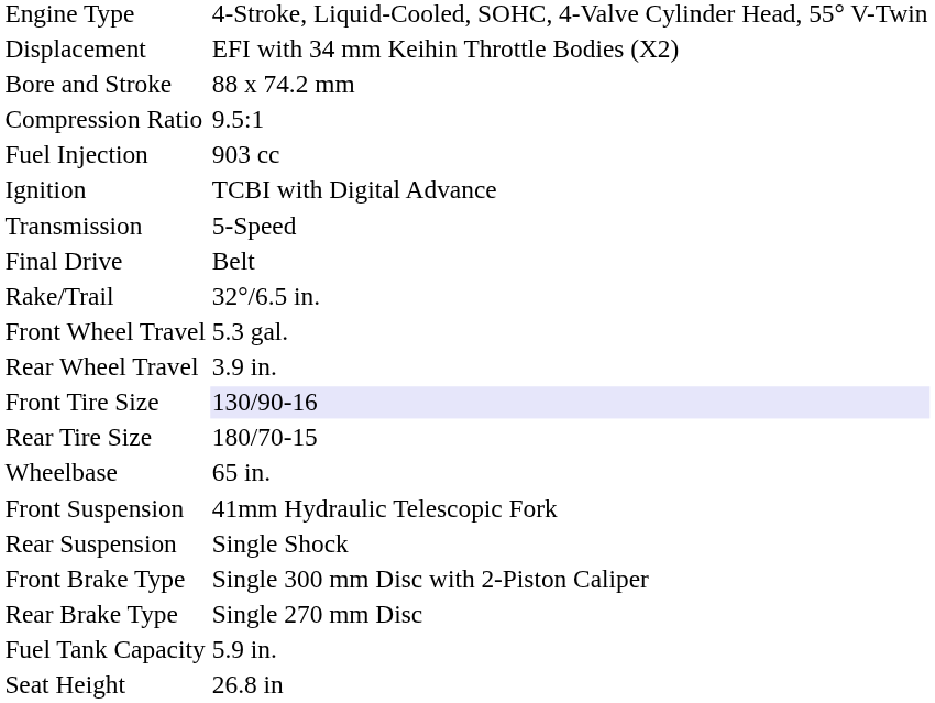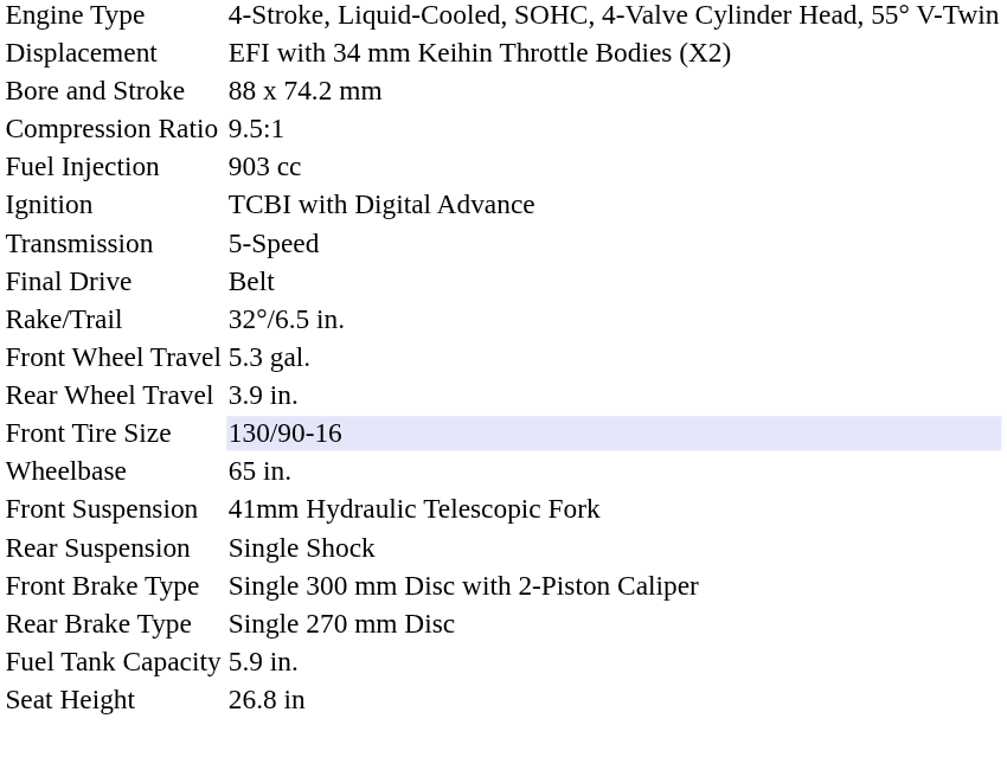 <table>
 <tr>
 <td>Engine Type</td>
 <td>4-Stroke, Liquid-Cooled, SOHC, 4-Valve Cylinder Head, 55° V-Twin</td>
 </tr>
 <tr>
 <td>Displacement</td>
 <td>EFI with 34 mm Keihin Throttle Bodies (X2)</td>
 </tr>
 <tr>
 <td>Bore and Stroke</td>
 <td>88 x 74.2 mm</td>
 </tr>
 <tr>
 <td>Compression Ratio</td>
 <td>9.5:1</td>
 </tr>
 <tr>
 <td>Fuel Injection</td>
 <td>903 cc</td>
 </tr>
 <tr>
 <td>Ignition</td>
 <td>TCBI with Digital Advance</td>
 </tr>
 <tr>
 <td>Transmission</td>
 <td>5-Speed</td>
 </tr>
 <tr>
 <td>Final Drive</td>
 <td>Belt</td>
 </tr>
 <tr>
 <td>Rake/Trail</td>
 <td>32°/6.5 in.</td>
 </tr>
 <tr>
 <td>Front Wheel Travel</td>
 <td>5.3 gal.</td>
 </tr>
 <tr>
 <td>Rear Wheel Travel</td>
 <td>3.9 in.</td>
 </tr>
 <tr>
 <td>Front Tire Size</td>
 <td style="background: lavender;">130/90-16</td>
 </tr>
 <tr>
-<td>Rear Tire Size</td>
-<td>180/70-15</td>
-</tr>
-<tr>
 <td>Wheelbase</td>
 <td>65 in.</td>
 </tr>
 <tr>
 <td>Front Suspension</td>
 <td>41mm Hydraulic Telescopic Fork</td>
 </tr>
 <tr>
 <td>Rear Suspension</td>
 <td>Single Shock</td>
 </tr>
 <tr>
 <td>Front Brake Type</td>
 <td>Single 300 mm Disc with 2-Piston Caliper</td>
 </tr>
 <tr>
 <td>Rear Brake Type</td>
 <td>Single 270 mm Disc</td>
 </tr>
 <tr>
 <td>Fuel Tank Capacity</td>
 <td>5.9 in.</td>
 </tr>
 <tr>
 <td>Seat Height</td>
 <td>26.8 in</td>
 </tr>
 </table>
